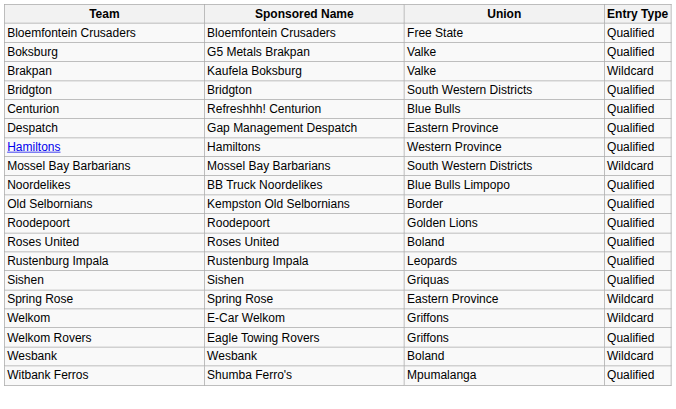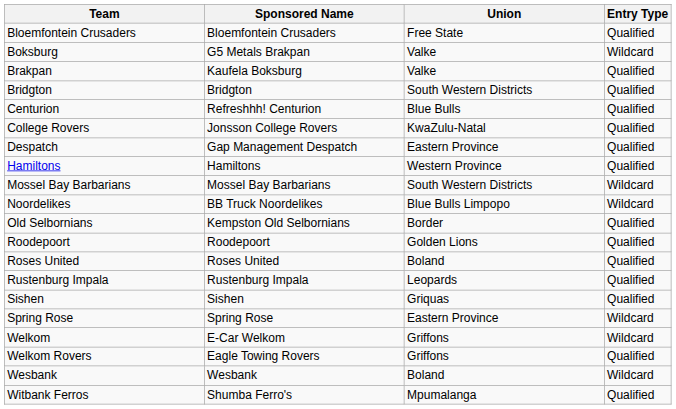 <table class="wikitable sortable">
 <tr>
 <th width=30%>Team</th>
 <th width=30%>Sponsored Name</th>
 <th width=30%>Union</th>
 <th width=10%>Entry Type</th>
 </tr>
 <tr>
 <td>Bloemfontein Crusaders</td>
 <td>Bloemfontein Crusaders</td>
 <td>Free State</td>
 <td>Qualified</td>
 </tr>
 <tr>
 <td>Boksburg</td>
 <td>G5 Metals Brakpan</td>
 <td>Valke</td>
-<td>Qualified</td>
+<td>Wildcard</td>
 </tr>
 <tr>
 <td>Brakpan</td>
 <td>Kaufela Boksburg</td>
 <td>Valke</td>
-<td>Wildcard</td>
+<td>Qualified</td>
 </tr>
 <tr>
 <td>Bridgton</td>
 <td>Bridgton</td>
 <td>South Western Districts</td>
 <td>Qualified</td>
 </tr>
 <tr>
 <td>Centurion</td>
 <td>Refreshhh! Centurion</td>
 <td>Blue Bulls</td>
+<td>Qualified</td>
+</tr>
+<tr>
+<td>College Rovers</td>
+<td>Jonsson College Rovers</td>
+<td>KwaZulu-Natal</td>
 <td>Qualified</td>
 </tr>
 <tr>
 <td>Despatch</td>
 <td>Gap Management Despatch</td>
 <td>Eastern Province</td>
 <td>Qualified</td>
 </tr>
 <tr>
 <td><a href='#'>Hamiltons</a></td>
 <td>Hamiltons</td>
 <td>Western Province</td>
 <td>Qualified</td>
 </tr>
 <tr>
 <td>Mossel Bay Barbarians</td>
 <td>Mossel Bay Barbarians</td>
 <td>South Western Districts</td>
 <td>Wildcard</td>
 </tr>
 <tr>
 <td>Noordelikes</td>
 <td>BB Truck Noordelikes</td>
 <td>Blue Bulls Limpopo</td>
-<td>Qualified</td>
+<td>Wildcard</td>
 </tr>
 <tr>
 <td>Old Selbornians</td>
 <td>Kempston Old Selbornians</td>
 <td>Border</td>
 <td>Qualified</td>
 </tr>
 <tr>
 <td>Roodepoort</td>
 <td>Roodepoort</td>
 <td>Golden Lions</td>
 <td>Qualified</td>
 </tr>
 <tr>
 <td>Roses United</td>
 <td>Roses United</td>
 <td>Boland</td>
 <td>Qualified</td>
 </tr>
 <tr>
 <td>Rustenburg Impala</td>
 <td>Rustenburg Impala</td>
 <td>Leopards</td>
 <td>Qualified</td>
 </tr>
 <tr>
 <td>Sishen</td>
 <td>Sishen</td>
 <td>Griquas</td>
 <td>Qualified</td>
 </tr>
 <tr>
 <td>Spring Rose</td>
 <td>Spring Rose</td>
 <td>Eastern Province</td>
 <td>Wildcard</td>
 </tr>
 <tr>
 <td>Welkom</td>
 <td>E-Car Welkom</td>
 <td>Griffons</td>
 <td>Wildcard</td>
 </tr>
 <tr>
 <td>Welkom Rovers</td>
 <td>Eagle Towing Rovers</td>
 <td>Griffons</td>
 <td>Qualified</td>
 </tr>
 <tr>
 <td>Wesbank</td>
 <td>Wesbank</td>
 <td>Boland</td>
 <td>Wildcard</td>
 </tr>
 <tr>
 <td>Witbank Ferros</td>
 <td>Shumba Ferro's</td>
 <td>Mpumalanga</td>
 <td>Qualified</td>
 </tr>
 </table>
